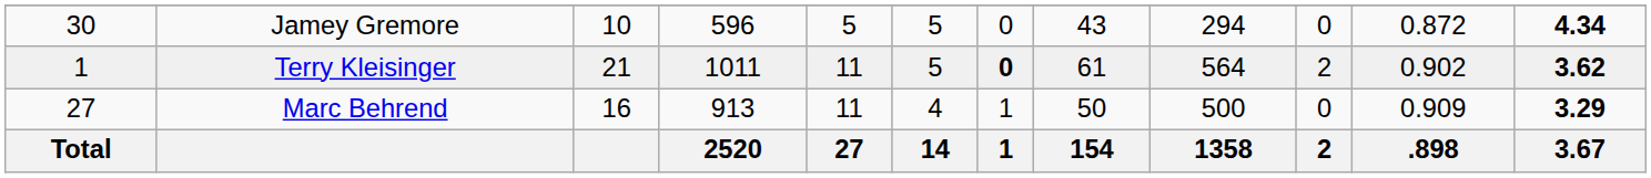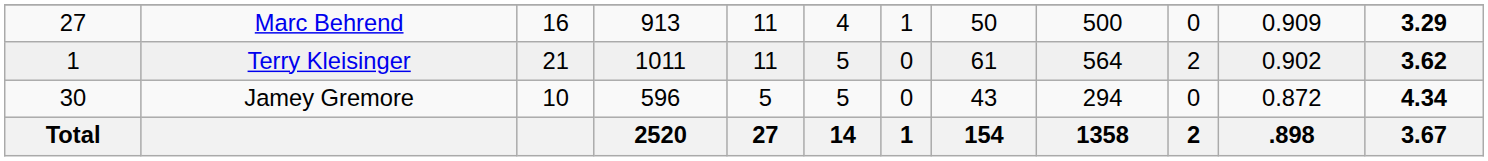 <table class="wikitable sortable" width ="1000">
 <tr align="center">
+</tr>
+<tr align="center" bgcolor="">
+<td>27</td>
+<td><a href='#'>Marc Behrend</a></td>
+<td>16</td>
+<td>913</td>
+<td>11</td>
+<td>4</td>
+<td>1</td>
+<td>50</td>
+<td>500</td>
+<td>0</td>
+<td>0.909</td>
+<td><strong>3.29</strong></td>
+</tr>
+<tr align="center" bgcolor="#f0f0f0">
+<td>1</td>
+<td><a href='#'>Terry Kleisinger</a></td>
+<td>21</td>
+<td>1011</td>
+<td>11</td>
+<td>5</td>
+<td>0</td>
+<td>61</td>
+<td>564</td>
+<td>2</td>
+<td>0.902</td>
+<td><strong>3.62</strong></td>
 </tr>
 <tr align="center" bgcolor="">
 <td>30</td>
 <td>Jamey Gremore</td>
 <td>10</td>
 <td>596</td>
 <td>5</td>
 <td>5</td>
 <td>0</td>
 <td>43</td>
 <td>294</td>
 <td>0</td>
 <td>0.872</td>
 <td><strong>4.34</strong></td>
-</tr>
-<tr align="center" bgcolor="#f0f0f0">
-<td>1</td>
-<td><a href='#'>Terry Kleisinger</a></td>
-<td>21</td>
-<td>1011</td>
-<td>11</td>
-<td>5</td>
-<td><strong>0</strong></td>
-<td>61</td>
-<td>564</td>
-<td>2</td>
-<td>0.902</td>
-<td><strong>3.62</strong></td>
-</tr>
-<tr align="center" bgcolor="">
-<td>27</td>
-<td><a href='#'>Marc Behrend</a></td>
-<td>16</td>
-<td>913</td>
-<td>11</td>
-<td>4</td>
-<td>1</td>
-<td>50</td>
-<td>500</td>
-<td>0</td>
-<td>0.909</td>
-<td><strong>3.29</strong></td>
 </tr>
 <tr>
 <th>Total</th>
 <th></th>
 <th></th>
 <th>2520</th>
 <th>27</th>
 <th>14</th>
 <th>1</th>
 <th>154</th>
 <th>1358</th>
 <th>2</th>
 <th>.898</th>
 <th>3.67</th>
 </tr>
 </table>
